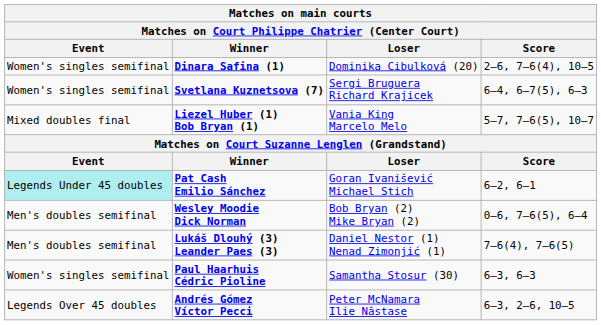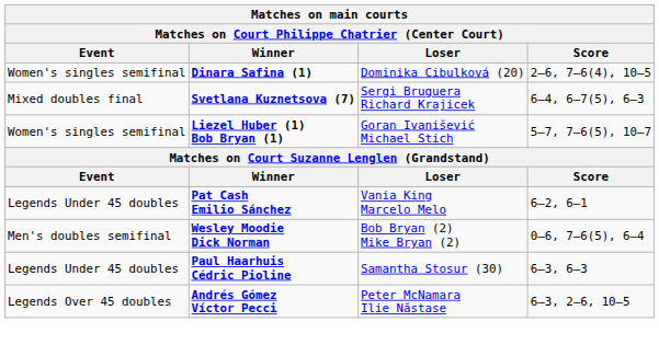 <table class="wikitable collapsible uncollapsed" style="margin:auto;">
 <tr>
 <th colspan="4" style="white-space:nowrap;"><strong>Matches on main courts</strong></th>
 </tr>
 <tr>
 <th colspan="4">Matches on <a href='#'>Court Philippe Chatrier</a> (Center Court)</th>
 </tr>
 <tr>
 <th>Event</th>
 <th>Winner</th>
 <th>Loser</th>
 <th>Score</th>
 </tr>
 <tr>
 <td>Women's singles semifinal</td>
 <td> <strong><a href='#'>Dinara Safina</a> (1)</strong></td>
 <td> <a href='#'>Dominika Cibulková</a> (20)</td>
 <td>2–6, 7–6(4), 10–5</td>
 </tr>
 <tr>
-<td>Women's singles semifinal</td>
+<td>Mixed doubles final</td>
 <td> <strong><a href='#'>Svetlana Kuznetsova</a> (7)</strong></td>
 <td> <a href='#'>Sergi Bruguera</a><br>   <a href='#'>Richard Krajicek</a></td>
 <td>6–4, 6–7(5), 6–3</td>
 </tr>
 <tr>
-<td>Mixed doubles final</td>
+<td>Women's singles semifinal</td>
 <td> <strong><a href='#'>Liezel Huber</a> (1)<br>   <a href='#'>Bob Bryan</a> (1)</strong></td>
-<td> <a href='#'>Vania King</a><br>   <a href='#'>Marcelo Melo</a></td>
+<td> <a href='#'>Goran Ivanišević</a><br>   <a href='#'>Michael Stich</a></td>
 <td>5–7, 7–6(5), 10–7</td>
 </tr>
 <tr>
 <th colspan="4">Matches on <a href='#'>Court Suzanne Lenglen</a> (Grandstand)</th>
 </tr>
 <tr>
 <th>Event</th>
 <th>Winner</th>
 <th>Loser</th>
 <th>Score</th>
 </tr>
 <tr>
-<td style="background: paleturquoise;">Legends Under 45 doubles</td>
+<td>Legends Under 45 doubles</td>
 <td> <strong><a href='#'>Pat Cash</a><br>   <a href='#'>Emilio Sánchez</a></strong></td>
-<td> <a href='#'>Goran Ivanišević</a><br>   <a href='#'>Michael Stich</a></td>
+<td> <a href='#'>Vania King</a><br>   <a href='#'>Marcelo Melo</a></td>
 <td>6–2, 6–1</td>
 </tr>
 <tr>
 <td>Men's doubles semifinal</td>
 <td> <strong><a href='#'>Wesley Moodie</a><br>   <a href='#'>Dick Norman</a></strong></td>
 <td> <a href='#'>Bob Bryan</a> (2)<br>   <a href='#'>Mike Bryan</a> (2)</td>
 <td>0–6, 7–6(5), 6–4</td>
 </tr>
 <tr>
-<td>Men's doubles semifinal</td>
-<td> <strong><a href='#'>Lukáš Dlouhý</a> (3)<br>   <a href='#'>Leander Paes</a> (3)</strong></td>
-<td> <a href='#'>Daniel Nestor</a> (1)<br>   <a href='#'>Nenad Zimonjić</a> (1)</td>
-<td>7–6(4), 7–6(5)</td>
-</tr>
-<tr>
-<td>Women's singles semifinal</td>
+<td>Legends Under 45 doubles</td>
 <td> <strong><a href='#'>Paul Haarhuis</a><br>   <a href='#'>Cédric Pioline</a></strong></td>
 <td> <a href='#'>Samantha Stosur</a> (30)</td>
 <td>6–3, 6–3</td>
 </tr>
 <tr>
 <td>Legends Over 45 doubles</td>
 <td> <strong><a href='#'>Andrés Gómez</a><br>   <a href='#'>Víctor Pecci</a></strong></td>
 <td> <a href='#'>Peter McNamara</a><br>   <a href='#'>Ilie Năstase</a></td>
 <td>6–3, 2–6, 10–5</td>
 </tr>
 </table>
